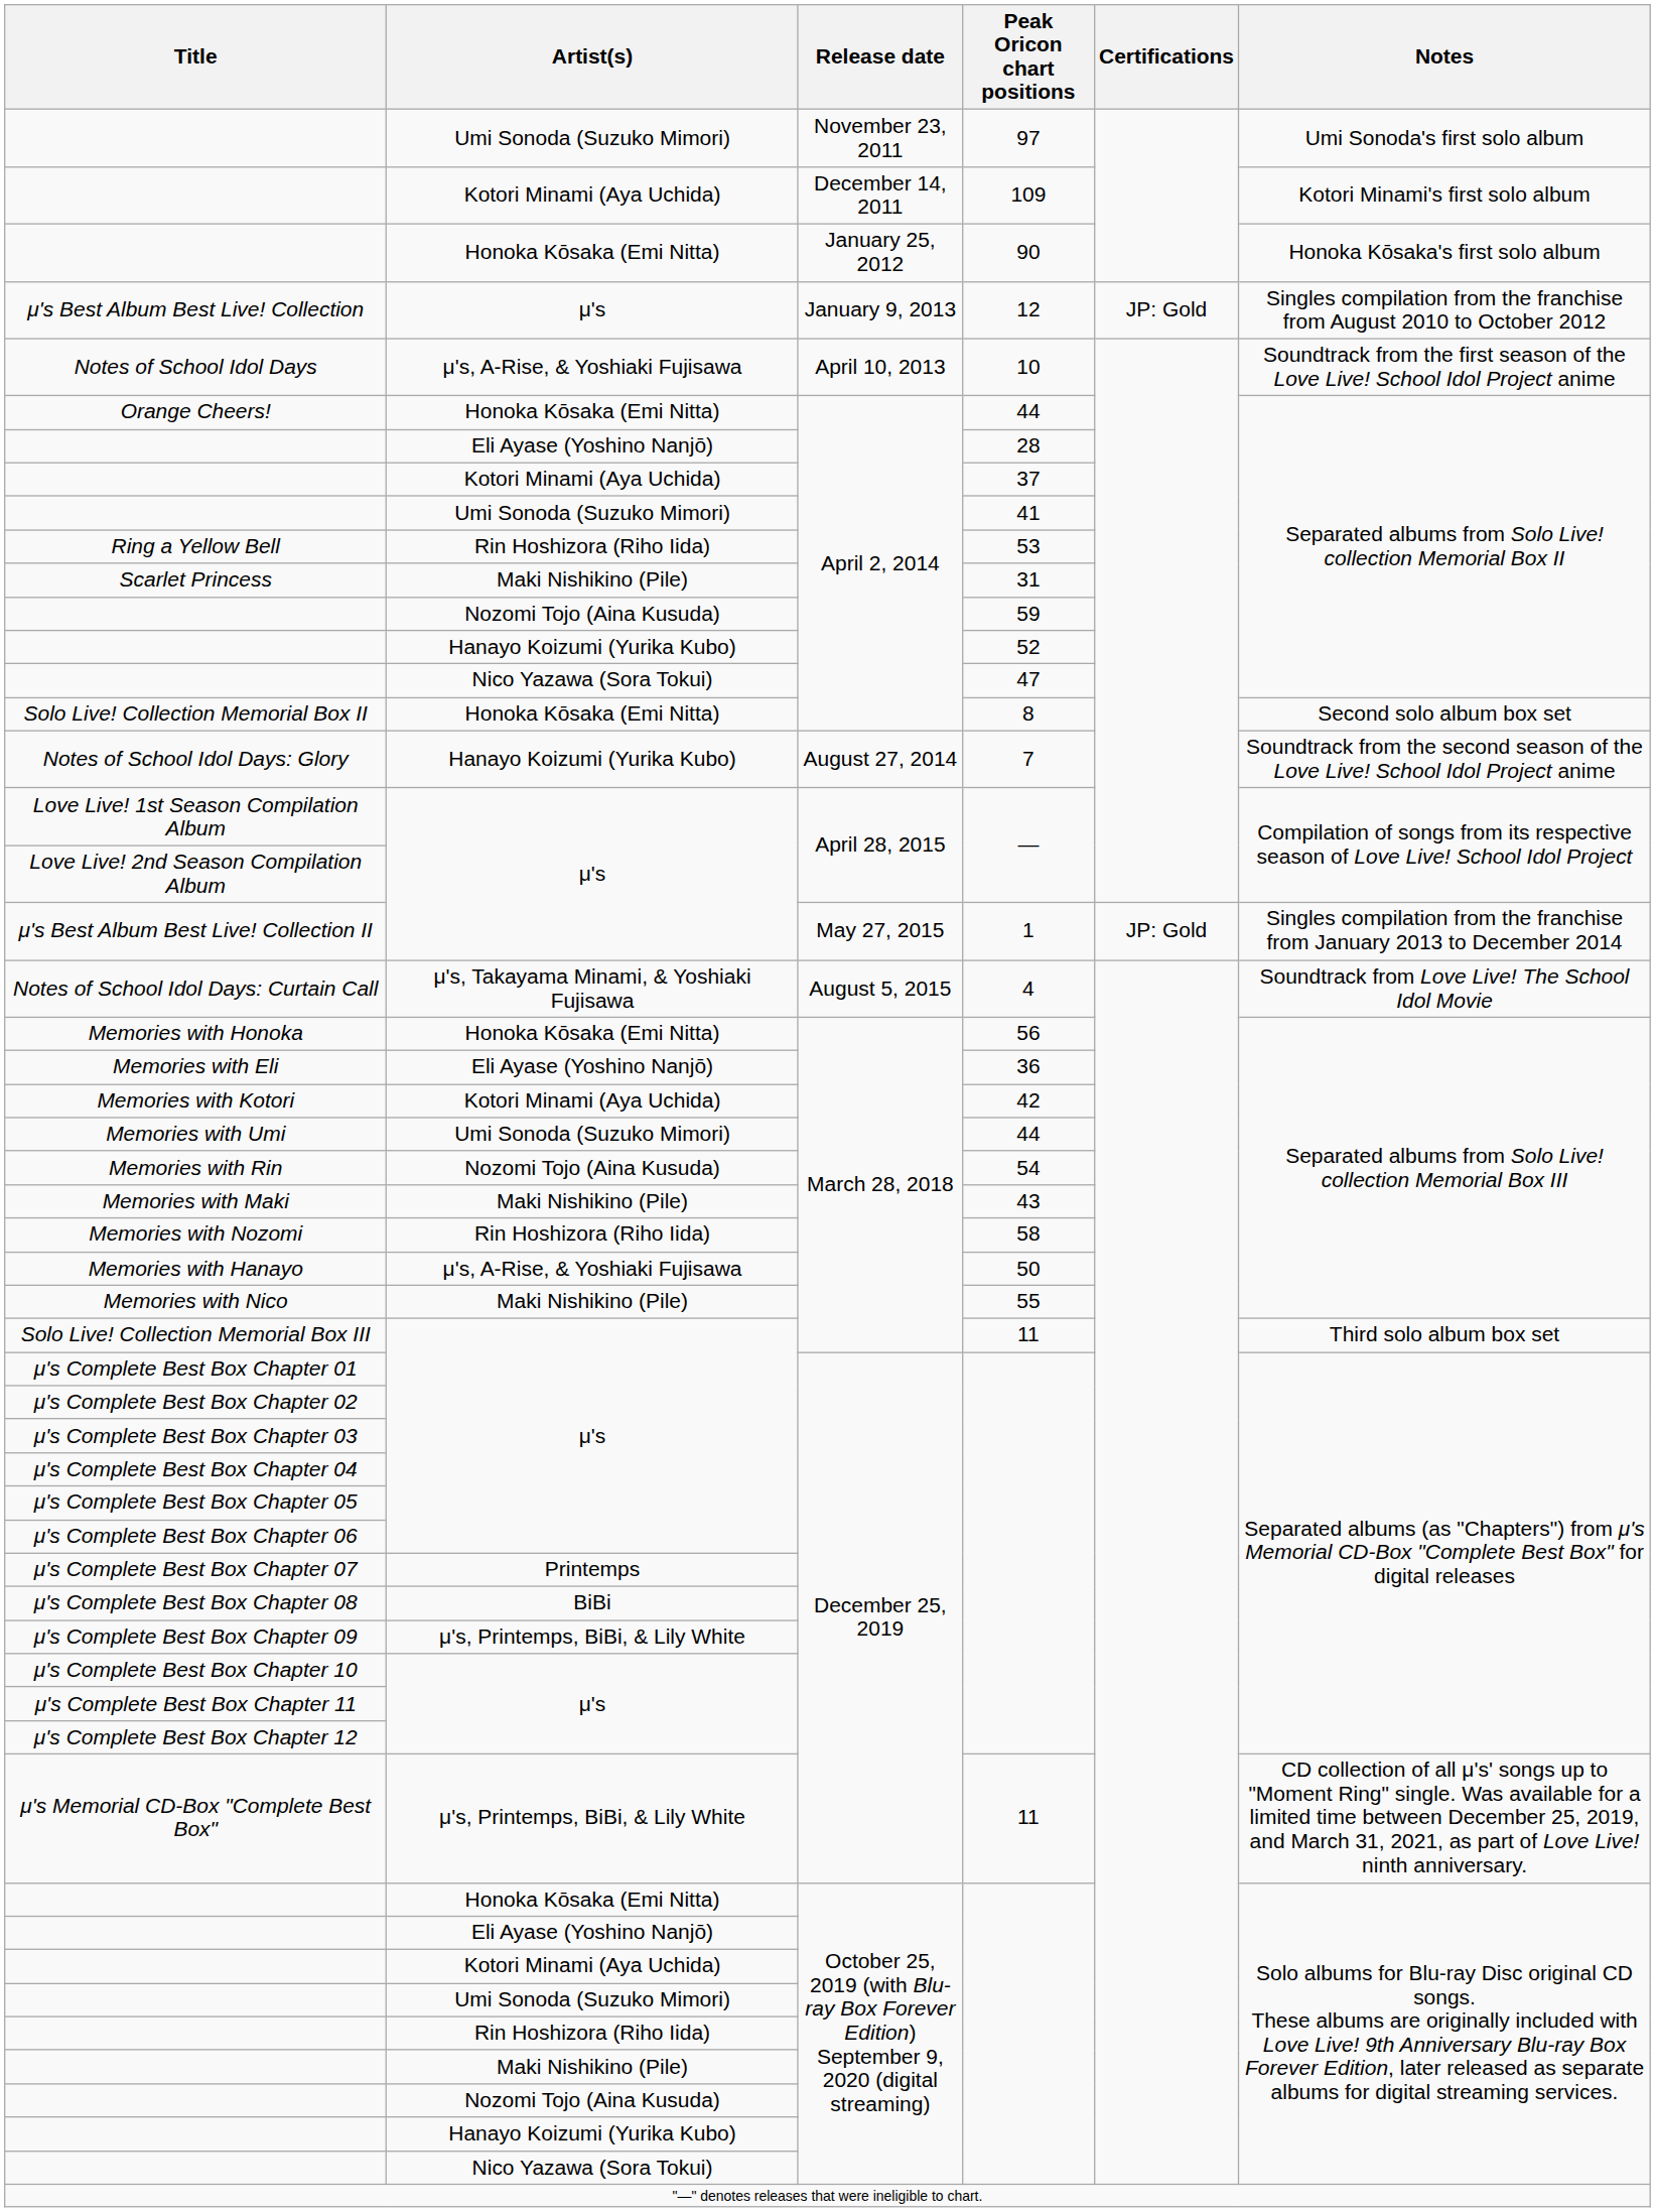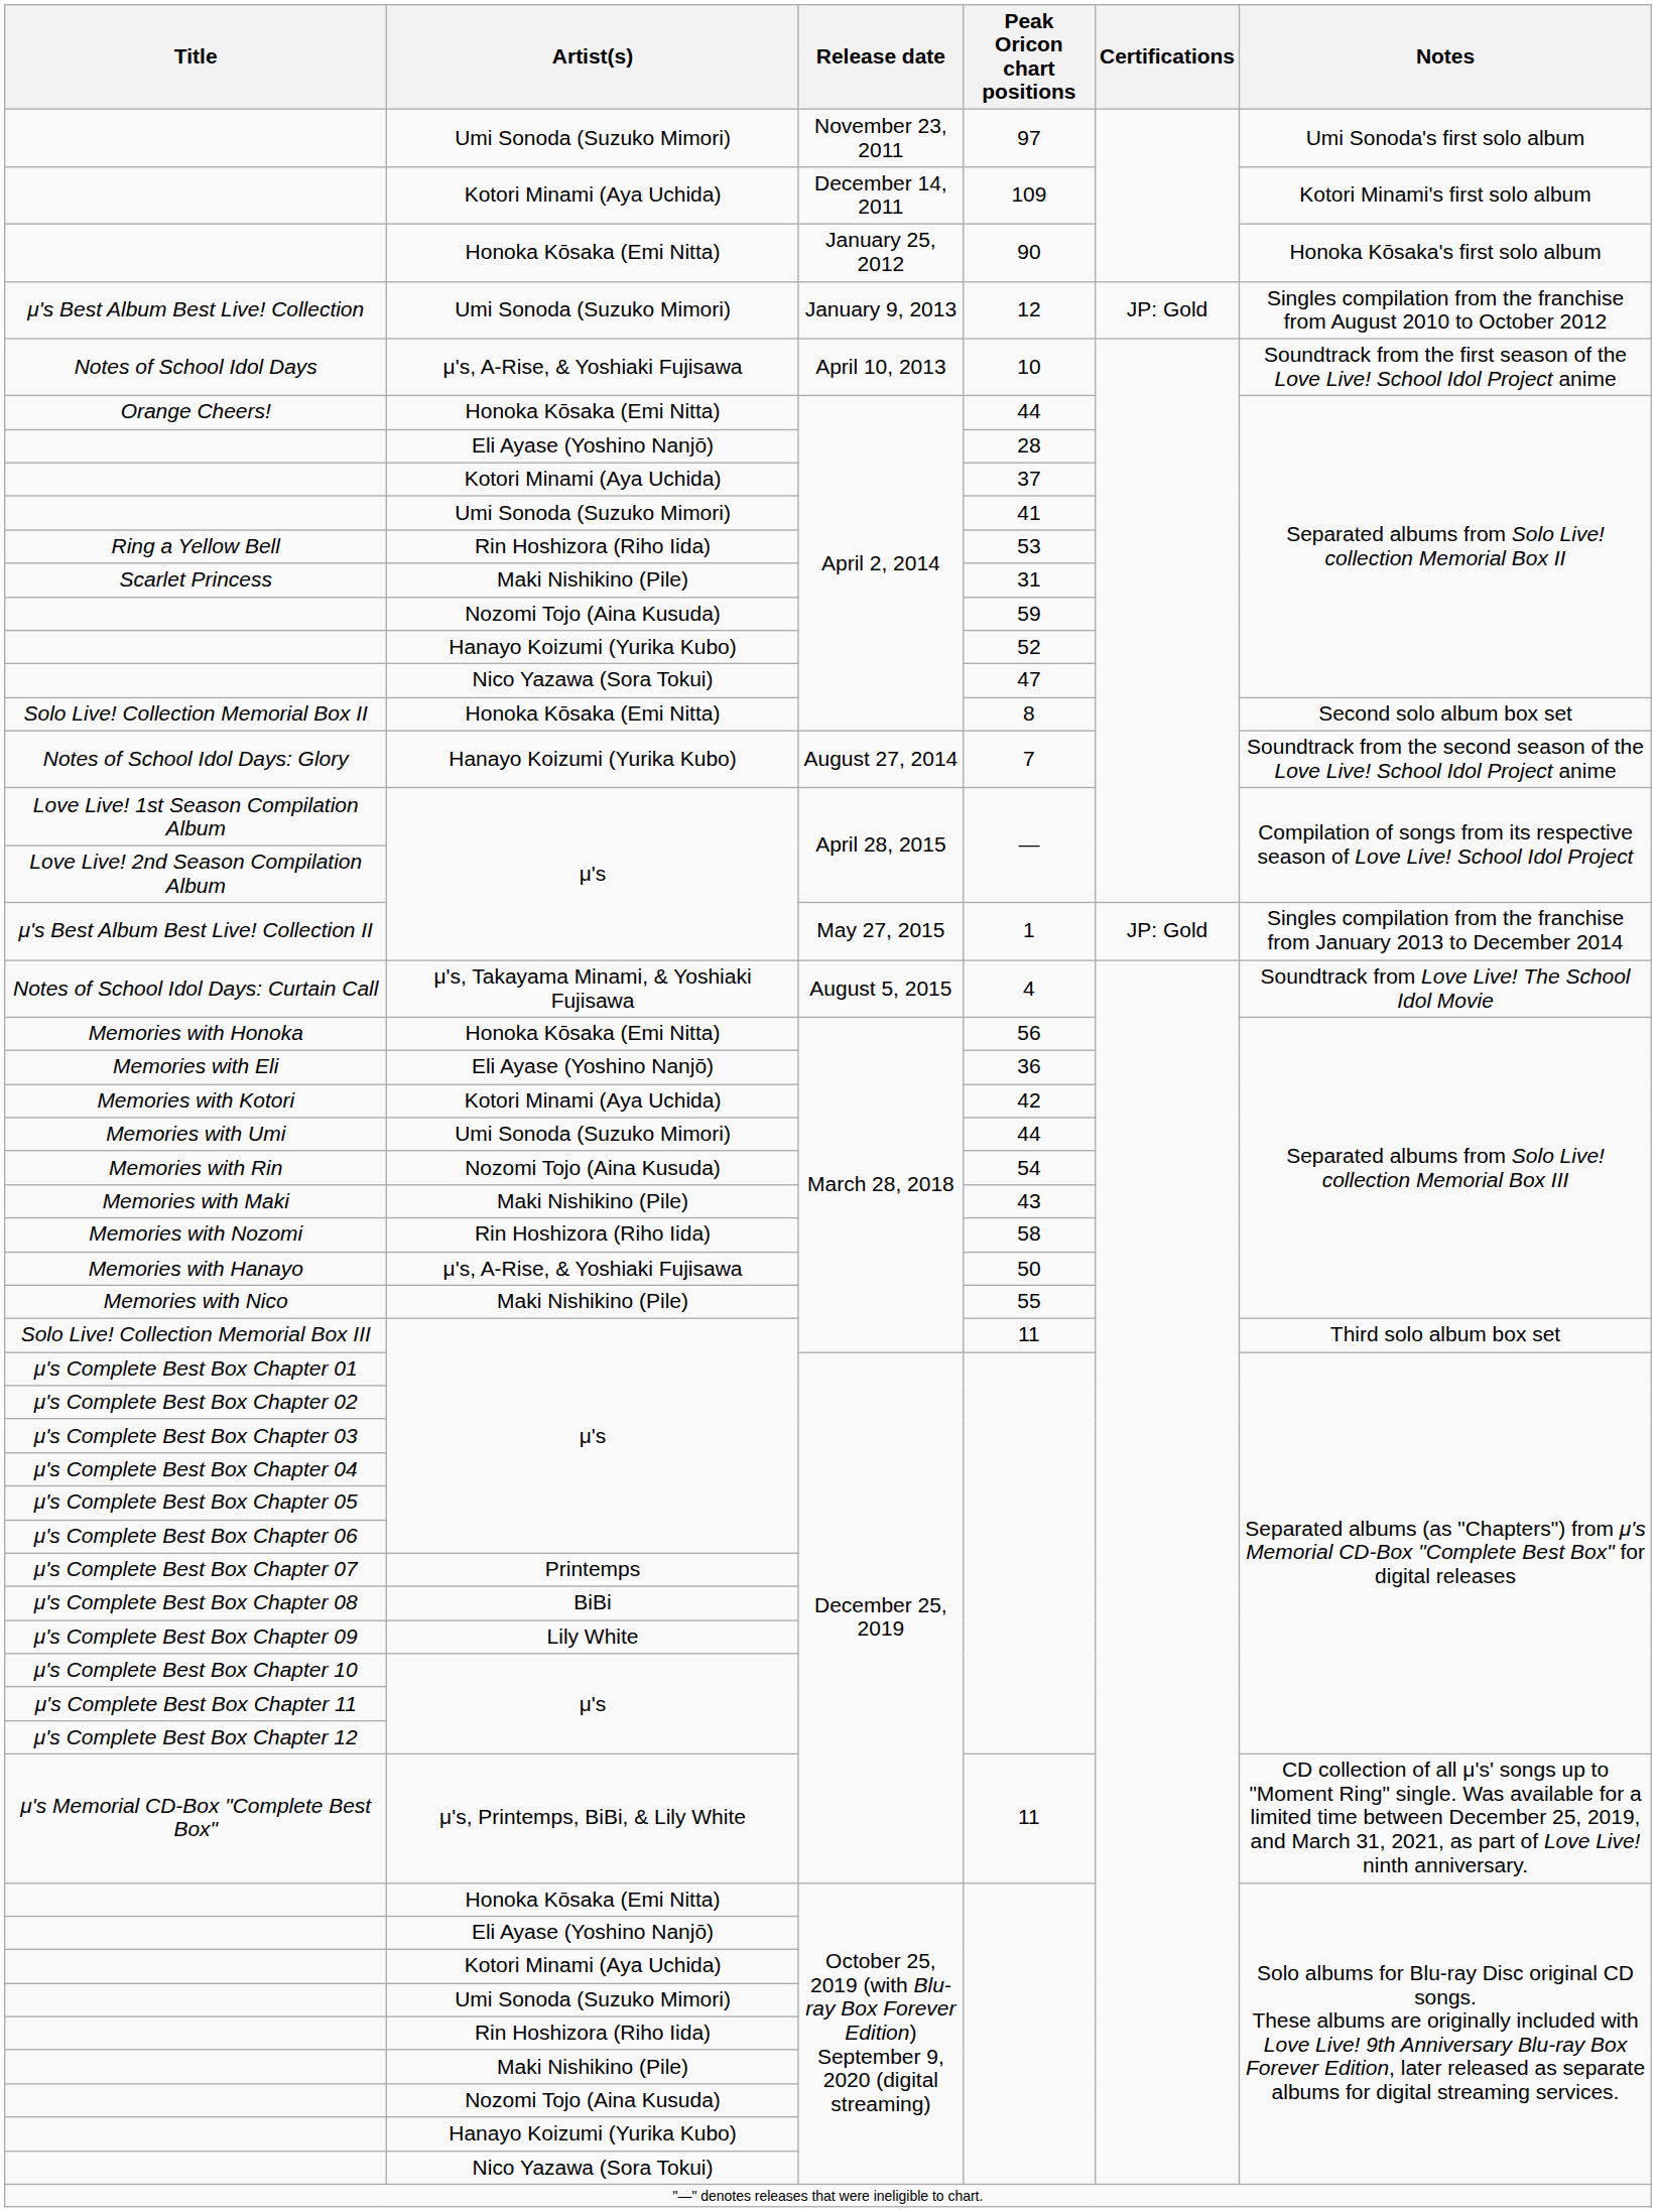 <table class="wikitable" style="text-align:center;">
 <tr>
 <th scope="col" rowspan="1">Title</th>
 <th scope="col" rowspan="1" width="25%">Artist(s)</th>
 <th scope="col" colspan="1" width="10%">Release date</th>
 <th scope="col" rowspan="1" width="8%">Peak Oricon<br>chart positions</th>
 <th scope="col" rowspan="1" width="7%">Certifications</th>
 <th scope="col" colspan="1" width="25%">Notes</th>
 </tr>
 <tr>
 <td></td>
 <td>Umi Sonoda (Suzuko Mimori)</td>
 <td>November 23, 2011</td>
 <td>97</td>
 <td rowspan="3"></td>
 <td>Umi Sonoda's first solo album</td>
 </tr>
 <tr>
 <td></td>
 <td>Kotori Minami (Aya Uchida)</td>
 <td>December 14, 2011</td>
 <td>109</td>
 <td>Kotori Minami's first solo album</td>
 </tr>
 <tr>
 <td></td>
 <td>Honoka Kōsaka (Emi Nitta)</td>
 <td>January 25, 2012</td>
 <td>90</td>
 <td>Honoka Kōsaka's first solo album</td>
 </tr>
 <tr>
 <td><em>μ's Best Album Best Live! Collection</em></td>
-<td>μ's</td>
+<td>Umi Sonoda (Suzuko Mimori)</td>
 <td>January 9, 2013</td>
 <td>12</td>
 <td>JP: Gold</td>
 <td>Singles compilation from the franchise from August 2010 to October 2012</td>
 </tr>
 <tr>
 <td><em>Notes of School Idol Days</em></td>
 <td>μ's, A-Rise, & Yoshiaki Fujisawa</td>
 <td>April 10, 2013</td>
 <td>10</td>
 <td rowspan="14"></td>
 <td>Soundtrack from the first season of the <em>Love Live! School Idol Project</em> anime</td>
 </tr>
 <tr>
 <td><em>Orange Cheers!</em></td>
 <td>Honoka Kōsaka (Emi Nitta)</td>
 <td rowspan="10">April 2, 2014</td>
 <td>44</td>
 <td rowspan="9">Separated albums from <em>Solo Live! collection Memorial Box II</em></td>
 </tr>
 <tr>
 <td></td>
 <td>Eli Ayase (Yoshino Nanjō)</td>
 <td>28</td>
 </tr>
 <tr>
 <td></td>
 <td>Kotori Minami (Aya Uchida)</td>
 <td>37</td>
 </tr>
 <tr>
 <td></td>
 <td>Umi Sonoda (Suzuko Mimori)</td>
 <td>41</td>
 </tr>
 <tr>
 <td><em>Ring a Yellow Bell</em></td>
 <td>Rin Hoshizora (Riho Iida)</td>
 <td>53</td>
 </tr>
 <tr>
 <td><em>Scarlet Princess</em></td>
 <td>Maki Nishikino (Pile)</td>
 <td>31</td>
 </tr>
 <tr>
 <td></td>
 <td>Nozomi Tojo (Aina Kusuda)</td>
 <td>59</td>
 </tr>
 <tr>
 <td></td>
 <td>Hanayo Koizumi (Yurika Kubo)</td>
 <td>52</td>
 </tr>
 <tr>
 <td></td>
 <td>Nico Yazawa (Sora Tokui)</td>
 <td>47</td>
 </tr>
 <tr>
 <td><em>Solo Live! Collection Memorial Box II</em></td>
 <td>Honoka Kōsaka (Emi Nitta)</td>
 <td>8</td>
 <td>Second solo album box set</td>
 </tr>
 <tr>
 <td><em>Notes of School Idol Days: Glory</em></td>
 <td>Hanayo Koizumi (Yurika Kubo)</td>
 <td>August 27, 2014</td>
 <td>7</td>
 <td>Soundtrack from the second season of the <em>Love Live! School Idol Project</em> anime</td>
 </tr>
 <tr>
 <td><em>Love Live! 1st Season Compilation Album</em></td>
 <td rowspan="3">μ's</td>
 <td rowspan="2">April 28, 2015</td>
 <td rowspan="2">—</td>
 <td rowspan="2">Compilation of songs from its respective season of <em>Love Live! School Idol Project</em></td>
 </tr>
 <tr>
 <td><em>Love Live! 2nd Season Compilation Album</em></td>
 </tr>
 <tr>
 <td><em>μ's Best Album Best Live! Collection II</em></td>
 <td>May 27, 2015</td>
 <td>1</td>
 <td align="center">JP: Gold</td>
 <td>Singles compilation from the franchise from January 2013 to December 2014</td>
 </tr>
 <tr>
 <td><em>Notes of School Idol Days: Curtain Call</em></td>
 <td>μ's, Takayama Minami, & Yoshiaki Fujisawa</td>
 <td>August 5, 2015</td>
 <td>4</td>
 <td rowspan="33"></td>
 <td>Soundtrack from <em>Love Live! The School Idol Movie</em></td>
 </tr>
 <tr>
 <td><em>Memories with Honoka</em></td>
 <td>Honoka Kōsaka (Emi Nitta)</td>
 <td rowspan="10">March 28, 2018</td>
 <td>56</td>
 <td rowspan="9">Separated albums from <em>Solo Live! collection Memorial Box III</em></td>
 </tr>
 <tr>
 <td><em>Memories with Eli</em></td>
 <td>Eli Ayase (Yoshino Nanjō)</td>
 <td>36</td>
 </tr>
 <tr>
 <td><em>Memories with Kotori</em></td>
 <td>Kotori Minami (Aya Uchida)</td>
 <td>42</td>
 </tr>
 <tr>
 <td><em>Memories with Umi</em></td>
 <td>Umi Sonoda (Suzuko Mimori)</td>
 <td>44</td>
 </tr>
 <tr>
 <td><em>Memories with Rin</em></td>
 <td>Nozomi Tojo (Aina Kusuda)</td>
 <td>54</td>
 </tr>
 <tr>
 <td><em>Memories with Maki</em></td>
 <td>Maki Nishikino (Pile)</td>
 <td>43</td>
 </tr>
 <tr>
 <td><em>Memories with Nozomi</em></td>
 <td>Rin Hoshizora (Riho Iida)</td>
 <td>58</td>
 </tr>
 <tr>
 <td><em>Memories with Hanayo</em></td>
 <td>μ's, A-Rise, & Yoshiaki Fujisawa</td>
 <td>50</td>
 </tr>
 <tr>
 <td><em>Memories with Nico</em></td>
 <td>Maki Nishikino (Pile)</td>
 <td>55</td>
 </tr>
 <tr>
 <td><em>Solo Live! Collection Memorial Box III</em></td>
 <td rowspan="7">μ's</td>
 <td>11</td>
 <td>Third solo album box set</td>
 </tr>
 <tr>
 <td><em>μ's Complete Best Box Chapter 01</em></td>
 <td rowspan="13">December 25, 2019</td>
 <td rowspan="12"></td>
 <td rowspan="12">Separated albums (as "Chapters") from <em>μ's Memorial CD-Box "Complete Best Box"</em> for digital releases</td>
 </tr>
 <tr>
 <td><em>μ's Complete Best Box Chapter 02</em></td>
 </tr>
 <tr>
 <td><em>μ's Complete Best Box Chapter 03</em></td>
 </tr>
 <tr>
 <td><em>μ's Complete Best Box Chapter 04</em></td>
 </tr>
 <tr>
 <td><em>μ's Complete Best Box Chapter 05</em></td>
 </tr>
 <tr>
 <td><em>μ's Complete Best Box Chapter 06</em></td>
 </tr>
 <tr>
 <td><em>μ's Complete Best Box Chapter 07</em></td>
 <td>Printemps</td>
 </tr>
 <tr>
 <td><em>μ's Complete Best Box Chapter 08</em></td>
 <td>BiBi</td>
 </tr>
 <tr>
 <td><em>μ's Complete Best Box Chapter 09</em></td>
-<td>μ's, Printemps, BiBi, & Lily White</td>
+<td>Lily White</td>
 </tr>
 <tr>
 <td><em>μ's Complete Best Box Chapter 10</em></td>
 <td rowspan="3">μ's</td>
 </tr>
 <tr>
 <td><em>μ's Complete Best Box Chapter 11</em></td>
 </tr>
 <tr>
 <td><em>μ's Complete Best Box Chapter 12</em></td>
 </tr>
 <tr>
 <td><em>μ's Memorial CD-Box "Complete Best Box"</em></td>
 <td>μ's, Printemps, BiBi, & Lily White</td>
 <td>11</td>
 <td>CD collection of all μ's' songs up to "Moment Ring" single. Was available for a limited time between December 25, 2019, and March 31, 2021, as part of <em>Love Live!</em> ninth anniversary.</td>
 </tr>
 <tr>
 <td></td>
 <td>Honoka Kōsaka (Emi Nitta)</td>
 <td rowspan="9">October 25, 2019 (with <em>Blu-ray Box Forever Edition</em>)<br>September 9, 2020 (digital streaming)</td>
 <td rowspan="9"></td>
 <td rowspan="9">Solo albums for Blu-ray Disc original CD songs.<br>These albums are originally included with <em>Love Live! 9th Anniversary Blu-ray Box Forever Edition</em>, later released as separate albums for digital streaming services.</td>
 </tr>
 <tr>
 <td></td>
 <td>Eli Ayase (Yoshino Nanjō)</td>
 </tr>
 <tr>
 <td></td>
 <td>Kotori Minami (Aya Uchida)</td>
 </tr>
 <tr>
 <td></td>
 <td>Umi Sonoda (Suzuko Mimori)</td>
 </tr>
 <tr>
 <td></td>
 <td>Rin Hoshizora (Riho Iida)</td>
 </tr>
 <tr>
 <td></td>
 <td>Maki Nishikino (Pile)</td>
 </tr>
 <tr>
 <td></td>
 <td>Nozomi Tojo (Aina Kusuda)</td>
 </tr>
 <tr>
 <td></td>
 <td>Hanayo Koizumi (Yurika Kubo)</td>
 </tr>
 <tr>
 <td></td>
 <td>Nico Yazawa (Sora Tokui)</td>
 </tr>
 <tr>
 <td align="center" colspan="13" style="font-size: 8pt">"—" denotes releases that were ineligible to chart.</td>
 </tr>
 </table>
